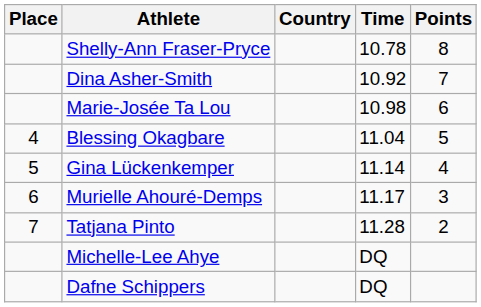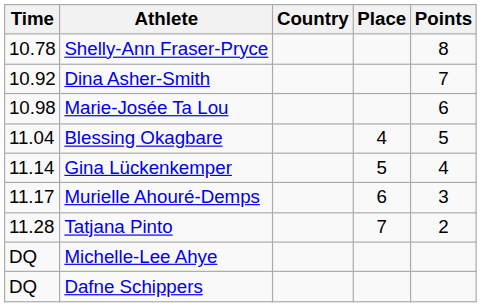 <table class="wikitable">
 <tr>
-<th>Place</th>
+<th>Time</th>
 <th>Athlete</th>
 <th>Country</th>
-<th>Time</th>
+<th>Place</th>
 <th>Points</th>
 </tr>
 <tr>
-<td align=center></td>
+<td>10.78</td>
 <td><a href='#'>Shelly-Ann Fraser-Pryce</a></td>
 <td></td>
-<td>10.78</td>
+<td align=center></td>
 <td align=center>8</td>
 </tr>
 <tr>
-<td align=center></td>
+<td>10.92</td>
 <td><a href='#'>Dina Asher-Smith</a></td>
 <td></td>
-<td>10.92</td>
+<td align=center></td>
 <td align=center>7</td>
 </tr>
 <tr>
-<td align=center></td>
+<td>10.98</td>
 <td><a href='#'>Marie-Josée Ta Lou</a></td>
 <td></td>
-<td>10.98</td>
+<td align=center></td>
 <td align=center>6</td>
 </tr>
 <tr>
-<td align=center>4</td>
+<td>11.04</td>
 <td><a href='#'>Blessing Okagbare</a></td>
 <td></td>
-<td>11.04</td>
+<td align=center>4</td>
 <td align=center>5</td>
 </tr>
 <tr>
-<td align=center>5</td>
+<td>11.14</td>
 <td><a href='#'>Gina Lückenkemper</a></td>
 <td></td>
-<td>11.14</td>
+<td align=center>5</td>
 <td align=center>4</td>
 </tr>
 <tr>
-<td align=center>6</td>
+<td>11.17</td>
 <td><a href='#'>Murielle Ahouré-Demps</a></td>
 <td></td>
-<td>11.17</td>
+<td align=center>6</td>
 <td align=center>3</td>
 </tr>
 <tr>
-<td align=center>7</td>
+<td>11.28</td>
 <td><a href='#'>Tatjana Pinto</a></td>
 <td></td>
-<td>11.28</td>
+<td align=center>7</td>
 <td align=center>2</td>
 </tr>
 <tr>
-<td align=center></td>
+<td>DQ</td>
 <td><a href='#'>Michelle-Lee Ahye</a></td>
 <td></td>
-<td>DQ</td>
+<td align=center></td>
 <td align=center></td>
 </tr>
 <tr>
-<td align=center></td>
+<td>DQ</td>
 <td><a href='#'>Dafne Schippers</a></td>
 <td></td>
-<td>DQ</td>
+<td align=center></td>
 <td align=center></td>
 </tr>
 </table>
